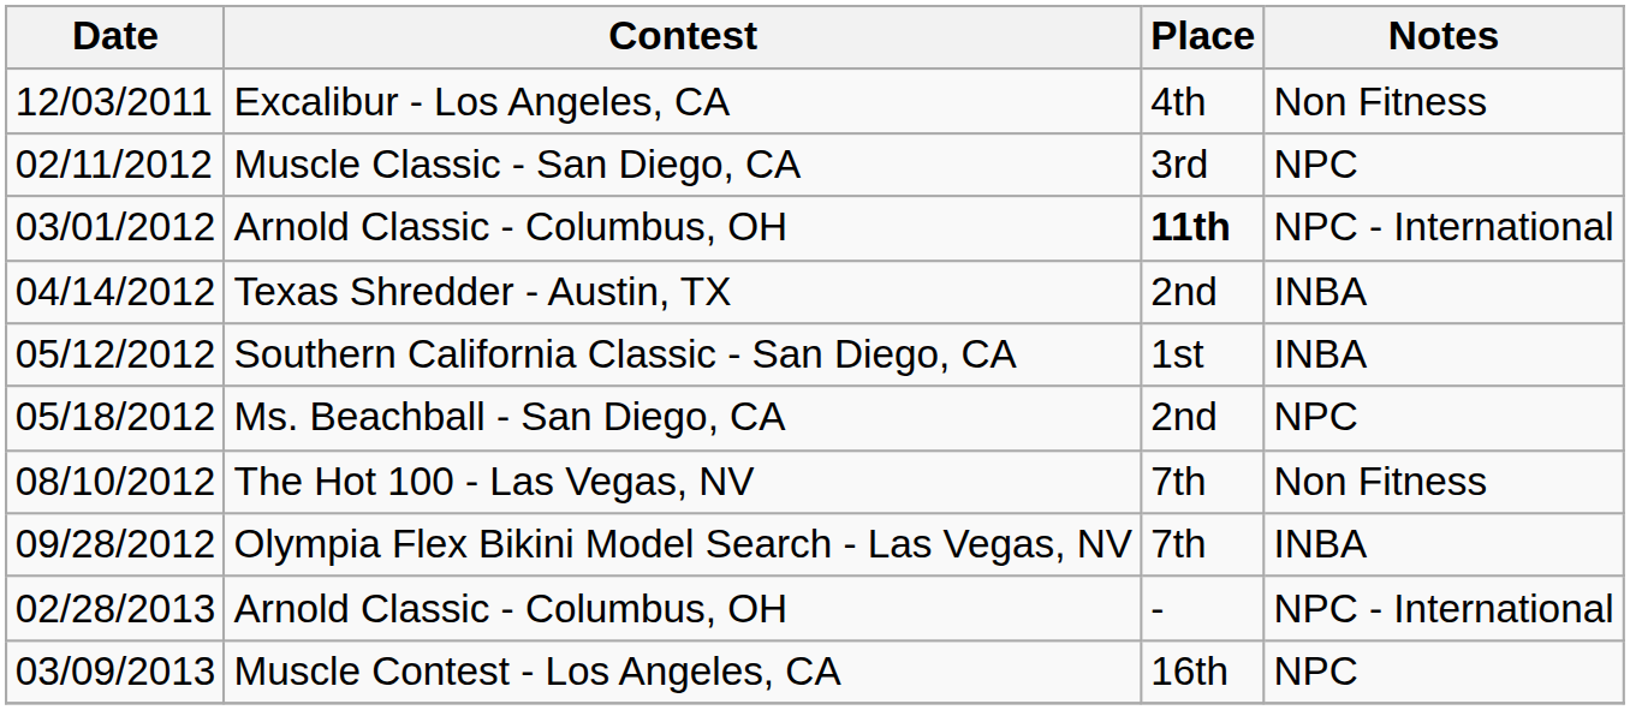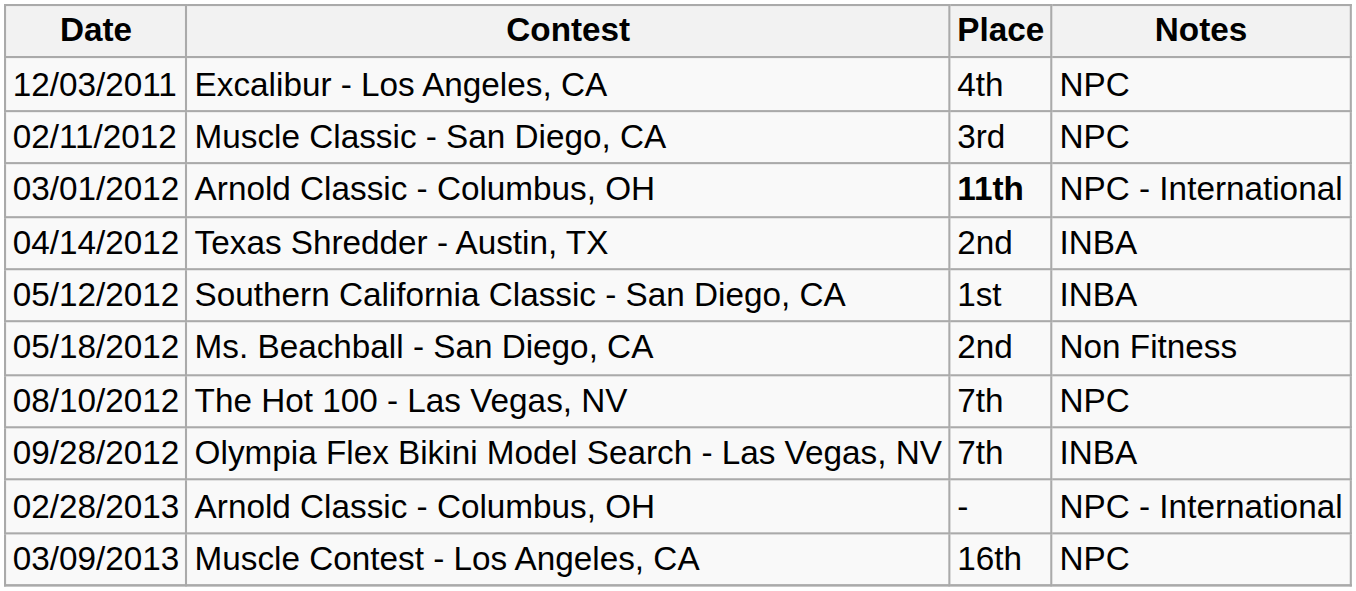 <table class="wikitable sortable">
 <tr>
 <th>Date</th>
 <th>Contest</th>
 <th>Place</th>
 <th class="unsortable">Notes</th>
 </tr>
 <tr>
 <td>12/03/2011</td>
 <td>Excalibur - Los Angeles, CA</td>
 <td>4th</td>
-<td>Non Fitness</td>
+<td>NPC</td>
 </tr>
 <tr>
 <td>02/11/2012</td>
 <td>Muscle Classic - San Diego, CA</td>
 <td>3rd</td>
 <td>NPC</td>
 </tr>
 <tr>
 <td>03/01/2012</td>
 <td>Arnold Classic - Columbus, OH</td>
 <td><strong>11th</strong></td>
 <td>NPC - International</td>
 </tr>
 <tr>
 <td>04/14/2012</td>
 <td>Texas Shredder - Austin, TX</td>
 <td>2nd</td>
 <td>INBA</td>
 </tr>
 <tr>
 <td>05/12/2012</td>
 <td>Southern California Classic - San Diego, CA</td>
 <td>1st</td>
 <td>INBA</td>
 </tr>
 <tr>
 <td>05/18/2012</td>
 <td>Ms. Beachball - San Diego, CA</td>
 <td>2nd</td>
-<td>NPC</td>
+<td>Non Fitness</td>
 </tr>
 <tr>
 <td>08/10/2012</td>
 <td>The Hot 100 - Las Vegas, NV</td>
 <td>7th</td>
-<td>Non Fitness</td>
+<td>NPC</td>
 </tr>
 <tr>
 <td>09/28/2012</td>
 <td>Olympia Flex Bikini Model Search - Las Vegas, NV</td>
 <td>7th</td>
 <td>INBA</td>
 </tr>
 <tr>
 <td>02/28/2013</td>
 <td>Arnold Classic - Columbus, OH</td>
 <td>-</td>
 <td>NPC - International</td>
 </tr>
 <tr>
 <td>03/09/2013</td>
 <td>Muscle Contest - Los Angeles, CA</td>
 <td>16th</td>
 <td>NPC</td>
 </tr>
 <tr>
 </tr>
 </table>
